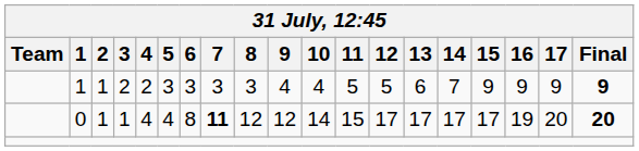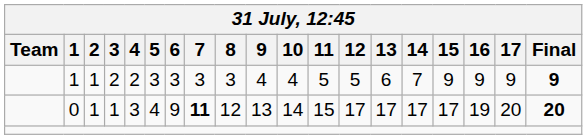 <table class=wikitable style="text-align:center; width: 55%">
 <tr>
 <th colspan=20><em>31 July, 12:45</em></th>
 </tr>
 <tr>
 <th>Team</th>
 <th>1</th>
 <th>2</th>
 <th>3</th>
 <th>4</th>
 <th>5</th>
 <th>6</th>
 <th>7</th>
 <th>8</th>
 <th>9</th>
 <th>10</th>
 <th>11</th>
 <th>12</th>
 <th>13</th>
 <th>14</th>
 <th>15</th>
 <th>16</th>
 <th>17</th>
 <th>Final</th>
 </tr>
 <tr>
 <td align=left></td>
 <td>1</td>
 <td>1</td>
 <td>2</td>
 <td>2</td>
 <td>3</td>
 <td>3</td>
 <td>3</td>
 <td>3</td>
 <td>4</td>
 <td>4</td>
 <td>5</td>
 <td>5</td>
 <td>6</td>
 <td>7</td>
 <td>9</td>
 <td>9</td>
 <td>9</td>
 <td><strong>9</strong></td>
 </tr>
 <tr>
 <td align=left><strong></strong></td>
 <td>0</td>
 <td>1</td>
 <td>1</td>
+<td>3</td>
 <td>4</td>
-<td>4</td>
-<td>8</td>
+<td>9</td>
 <td><strong>11</strong></td>
 <td>12</td>
-<td>12</td>
+<td>13</td>
 <td>14</td>
 <td>15</td>
 <td>17</td>
 <td>17</td>
 <td>17</td>
 <td>17</td>
 <td>19</td>
 <td>20</td>
 <td><strong>20</strong></td>
 </tr>
 <tr>
 <td colspan=20></td>
 </tr>
 </table>
